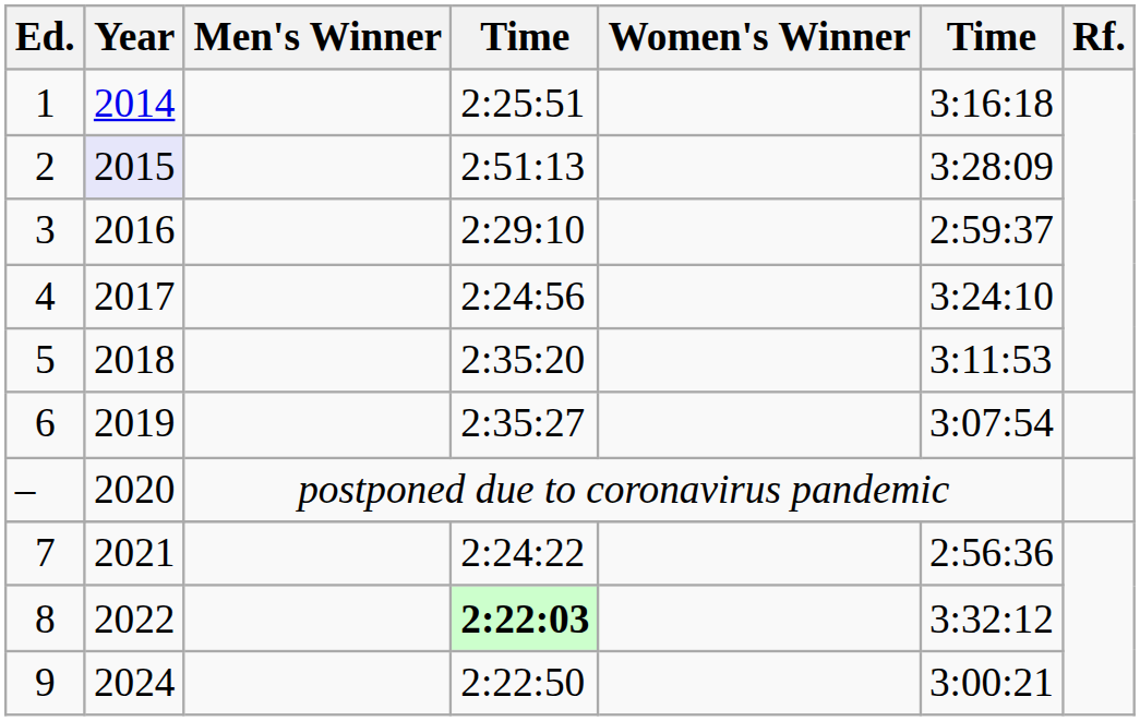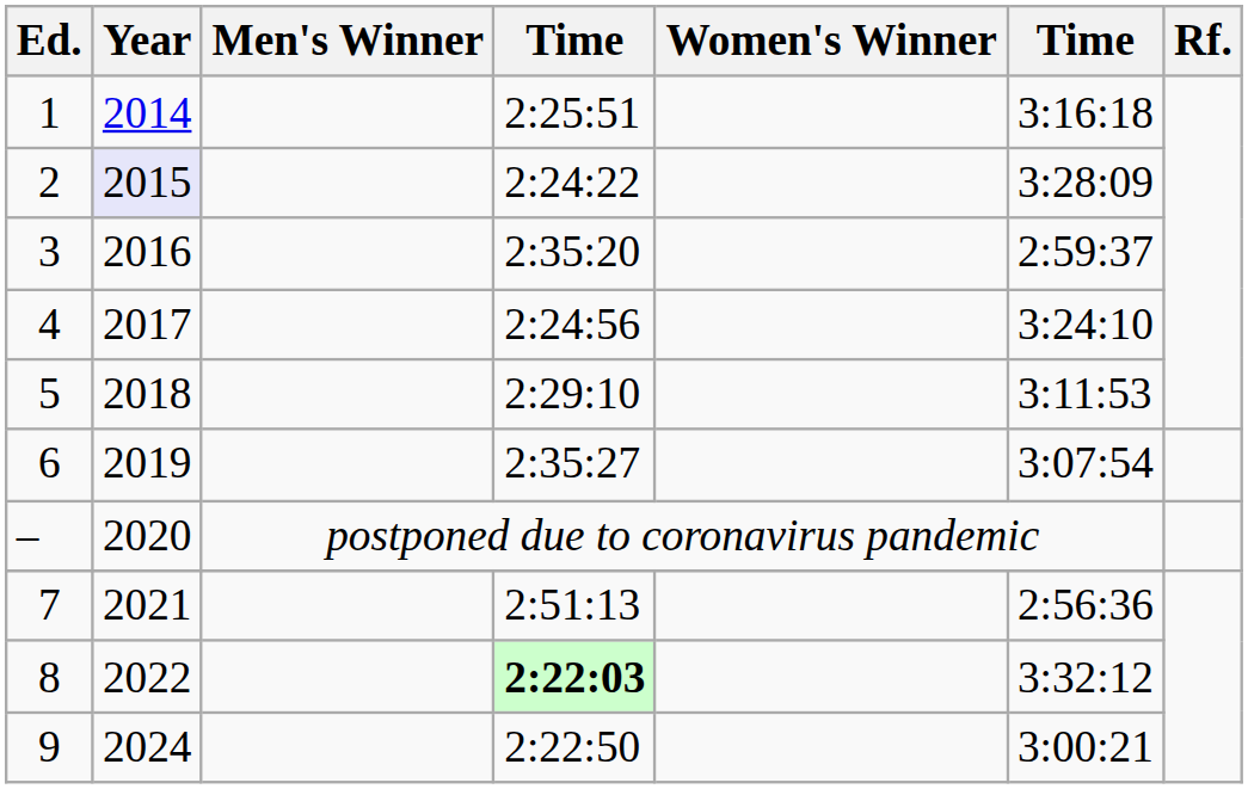 <table class="wikitable sortable">
 <tr>
 <th class="unsortable">Ed.</th>
 <th>Year</th>
 <th>Men's Winner</th>
 <th>Time</th>
 <th>Women's Winner</th>
 <th>Time</th>
 <th class="unsortable">Rf.</th>
 </tr>
 <tr>
 <td align="center">1</td>
 <td><a href='#'>2014</a></td>
 <td></td>
 <td>2:25:51</td>
 <td></td>
 <td>3:16:18</td>
 </tr>
 <tr>
 <td align="center">2</td>
 <td style="background: lavender;">2015</td>
 <td></td>
-<td>2:51:13</td>
+<td>2:24:22</td>
 <td></td>
 <td>3:28:09</td>
 </tr>
 <tr>
 <td align="center">3</td>
 <td>2016</td>
 <td></td>
-<td>2:29:10</td>
+<td>2:35:20</td>
 <td></td>
 <td>2:59:37</td>
 </tr>
 <tr>
 <td align="center">4</td>
 <td>2017</td>
 <td></td>
 <td>2:24:56</td>
 <td></td>
 <td>3:24:10 </td>
 </tr>
 <tr>
 <td align="center">5</td>
 <td>2018</td>
 <td></td>
-<td>2:35:20</td>
+<td>2:29:10</td>
 <td></td>
 <td>3:11:53</td>
 </tr>
 <tr>
 <td align="center">6</td>
 <td>2019</td>
 <td></td>
 <td>2:35:27</td>
 <td></td>
 <td>3:07:54</td>
 <td></td>
 </tr>
 <tr>
 <td>–</td>
 <td>2020</td>
 <td colspan="4" align="center" data-sort-value=""><em>postponed due to coronavirus pandemic</em></td>
 <td></td>
 </tr>
 <tr>
 </tr>
 <tr>
 <td align="center">7</td>
 <td>2021</td>
 <td></td>
-<td>2:24:22</td>
+<td>2:51:13</td>
 <td></td>
 <td>2:56:36</td>
 </tr>
 <tr>
 <td align="center">8</td>
 <td>2022</td>
 <td></td>
 <td bgcolor="#CCFFCC"><strong>2:22:03</strong></td>
 <td></td>
 <td>3:32:12</td>
 </tr>
 <tr>
 <td align="center">9</td>
 <td>2024</td>
 <td></td>
 <td>2:22:50</td>
 <td></td>
 <td>3:00:21</td>
 </tr>
 </table>
